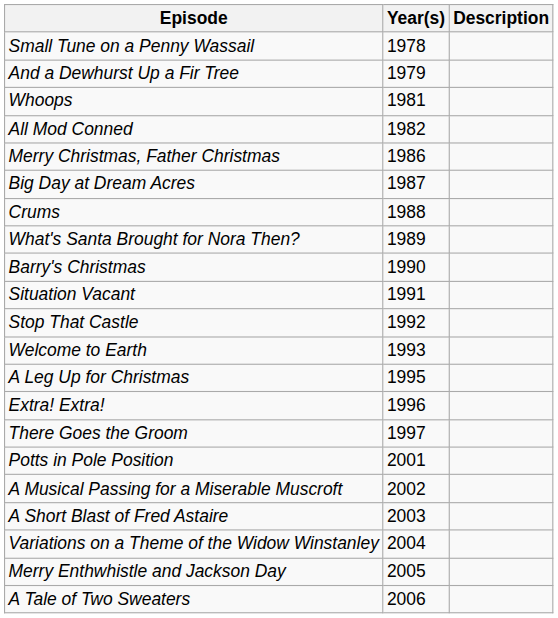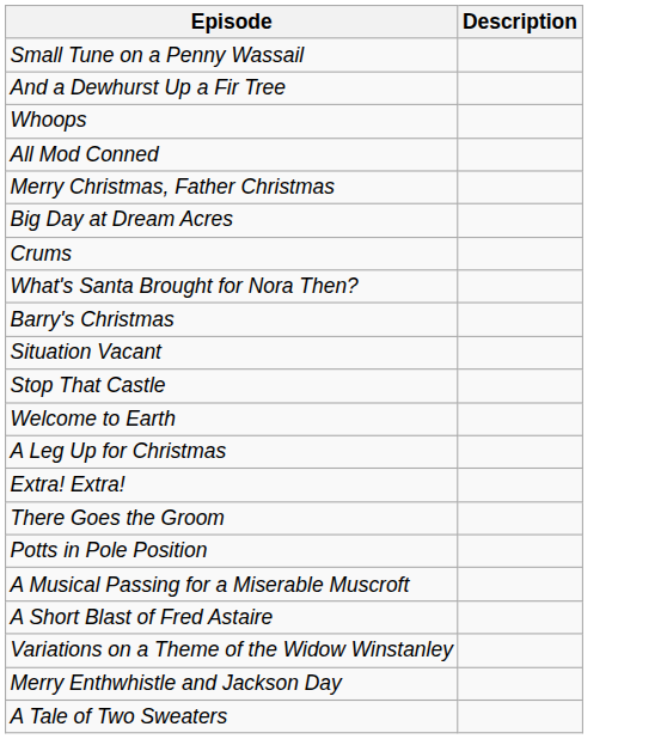 <table class="wikitable sortable">
 <tr>
 <th>Episode</th>
-<th>Year(s)</th>
 <th>Description</th>
 </tr>
 <tr>
 <td><em>Small Tune on a Penny Wassail</em></td>
-<td>1978</td>
 <td></td>
 </tr>
 <tr>
 <td><em>And a Dewhurst Up a Fir Tree</em></td>
-<td>1979</td>
 <td></td>
 </tr>
 <tr>
 <td><em>Whoops</em></td>
-<td>1981</td>
 <td></td>
 </tr>
 <tr>
 <td><em>All Mod Conned</em></td>
-<td>1982</td>
 <td></td>
 </tr>
 <tr>
 <td><em>Merry Christmas, Father Christmas</em></td>
-<td>1986</td>
 <td></td>
 </tr>
 <tr>
 <td><em>Big Day at Dream Acres</em></td>
-<td>1987</td>
 <td></td>
 </tr>
 <tr>
 <td><em>Crums</em></td>
-<td>1988</td>
 <td></td>
 </tr>
 <tr>
 <td><em>What's Santa Brought for Nora Then?</em></td>
-<td>1989</td>
 <td></td>
 </tr>
 <tr>
 <td><em>Barry's Christmas</em></td>
-<td>1990</td>
 <td></td>
 </tr>
 <tr>
 <td><em>Situation Vacant</em></td>
-<td>1991</td>
 <td></td>
 </tr>
 <tr>
 <td><em>Stop That Castle</em></td>
-<td>1992</td>
 <td></td>
 </tr>
 <tr>
 <td><em>Welcome to Earth</em></td>
-<td>1993</td>
 <td></td>
 </tr>
 <tr>
 <td><em>A Leg Up for Christmas</em></td>
-<td>1995</td>
 <td></td>
 </tr>
 <tr>
 <td><em>Extra! Extra!</em></td>
-<td>1996</td>
 <td></td>
 </tr>
 <tr>
 <td><em>There Goes the Groom</em></td>
-<td>1997</td>
 <td></td>
 </tr>
 <tr>
 <td><em>Potts in Pole Position</em></td>
-<td>2001</td>
 <td></td>
 </tr>
 <tr>
 <td><em>A Musical Passing for a Miserable Muscroft</em></td>
-<td>2002</td>
 <td></td>
 </tr>
 <tr>
 <td><em>A Short Blast of Fred Astaire</em></td>
-<td>2003</td>
 <td></td>
 </tr>
 <tr>
 <td><em>Variations on a Theme of the Widow Winstanley</em></td>
-<td>2004</td>
 <td></td>
 </tr>
 <tr>
 <td><em>Merry Enthwhistle and Jackson Day</em></td>
-<td>2005</td>
 <td></td>
 </tr>
 <tr>
 <td><em>A Tale of Two Sweaters</em></td>
-<td>2006</td>
 <td></td>
 </tr>
 </table>
